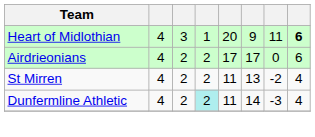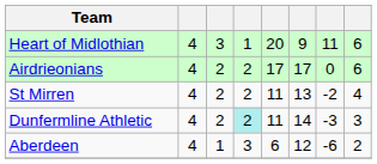 <table class="wikitable" style="text-align:center;">
 <tr>
 <th width=165>Team</th>
 <th width=20></th>
 <th width=20></th>
 <th width=20></th>
 <th width=20></th>
 <th width=20></th>
 <th width=20></th>
 <th width=20></th>
 </tr>
 <tr style="background:#cfc;">
 <td align="left"><a href='#'>Heart of Midlothian</a></td>
 <td>4</td>
 <td>3</td>
 <td>1</td>
 <td>20</td>
 <td>9</td>
 <td>11</td>
-<td><strong>6</strong></td>
+<td>6</td>
 </tr>
 <tr style="background:#cfc;">
 <td align="left"><a href='#'>Airdrieonians</a></td>
 <td>4</td>
 <td>2</td>
 <td>2</td>
 <td>17</td>
 <td>17</td>
 <td>0</td>
 <td>6</td>
 </tr>
 <tr>
 <td align="left"><a href='#'>St Mirren</a></td>
 <td>4</td>
 <td>2</td>
 <td>2</td>
 <td>11</td>
 <td>13</td>
 <td>-2</td>
 <td>4</td>
 </tr>
 <tr>
 <td align="left"><a href='#'>Dunfermline Athletic</a></td>
 <td>4</td>
 <td>2</td>
 <td style="background: paleturquoise;">2</td>
 <td>11</td>
 <td>14</td>
 <td>-3</td>
+<td>3</td>
+</tr>
+<tr>
+<td align="left"><a href='#'>Aberdeen</a></td>
 <td>4</td>
+<td>1</td>
+<td>3</td>
+<td>6</td>
+<td>12</td>
+<td>-6</td>
+<td>2</td>
 </tr>
 <tr>
 </tr>
 </table>
